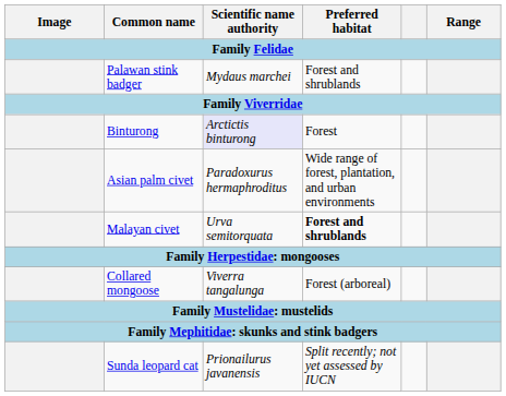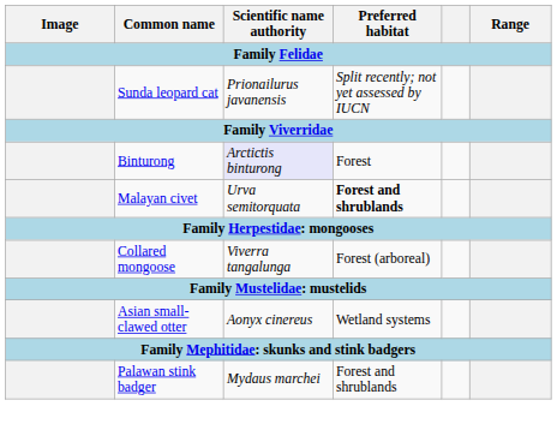 <table width=100% class="wikitable unsortable plainrowheaders">
 <tr>
 <th width="20%" style="text-align: center;">Image</th>
 <th width="20%">Common name</th>
 <th width="20%">Scientific name<br>authority</th>
 <th width="20%">Preferred habitat</th>
 <th width="5%"></th>
 <th width="15%">Range</th>
 </tr>
 <tr>
 <td style="text-align:center;background:lightblue;" colspan=6><strong>Family <a href='#'>Felidae</a></strong></td>
 </tr>
 <tr>
 <th style="text-align: center;"></th>
-<td><a href='#'>Palawan stink badger</a></td>
-<td><em>Mydaus marchei</em><br></td>
-<td>Forest and shrublands</td>
-<td><br></td>
+<td><a href='#'>Sunda leopard cat</a></td>
+<td><em>Prionailurus javanensis</em><br></td>
+<td><em>Split recently; not yet assessed by IUCN</em></td>
+<td></td>
 <th style="text-align: center;"></th>
 </tr>
 <tr>
 <td style="text-align:center;background:lightblue;" colspan=6><strong>Family <a href='#'>Viverridae</a></strong></td>
 </tr>
 <tr>
 <th style="text-align: center;"></th>
 <td><a href='#'>Binturong</a></td>
 <td style="background: lavender;"><em>Arctictis binturong</em><br></td>
 <td>Forest</td>
-<td><br></td>
-<th style="text-align: center;"></th>
-</tr>
-<tr>
-<th style="text-align: center;"></th>
-<td><a href='#'>Asian palm civet</a></td>
-<td><em>Paradoxurus hermaphroditus</em><br></td>
-<td>Wide range of forest, plantation, and urban environments</td>
 <td><br></td>
 <th style="text-align: center;"></th>
 </tr>
 <tr>
 <th style="text-align: center;"></th>
 <td><a href='#'>Malayan civet</a></td>
 <td><em>Urva semitorquata</em><br></td>
 <td><strong>Forest and shrublands</strong></td>
 <td><br></td>
 <th style="text-align: center;"></th>
 </tr>
 <tr>
 <td style="text-align:center;background:lightblue;" colspan=6><strong>Family <a href='#'>Herpestidae</a>: mongooses</strong></td>
 </tr>
 <tr>
 <th style="text-align: center;"></th>
 <td><a href='#'>Collared mongoose</a></td>
 <td><em>Viverra tangalunga</em><br></td>
 <td>Forest (arboreal)</td>
 <td><br></td>
 <th style="text-align: center;"></th>
 </tr>
 <tr>
 <td style="text-align:center;background:lightblue;" colspan=6><strong>Family <a href='#'>Mustelidae</a>: mustelids</strong></td>
 </tr>
 <tr>
+<th style="text-align: center;"></th>
+<td><a href='#'>Asian small-clawed otter</a></td>
+<td><em>Aonyx cinereus</em><br></td>
+<td>Wetland systems</td>
+<td><br></td>
+<th style="text-align: center;"></th>
+</tr>
+<tr>
 <td style="text-align:center;background:lightblue;" colspan=6><strong>Family <a href='#'>Mephitidae</a>: skunks and stink badgers</strong></td>
 </tr>
 <tr>
 <th style="text-align: center;"></th>
-<td><a href='#'>Sunda leopard cat</a></td>
-<td><em>Prionailurus javanensis</em><br></td>
-<td><em>Split recently; not yet assessed by IUCN</em></td>
-<td></td>
+<td><a href='#'>Palawan stink badger</a></td>
+<td><em>Mydaus marchei</em><br></td>
+<td>Forest and shrublands</td>
+<td><br></td>
 <th style="text-align: center;"></th>
 </tr>
 </table>
